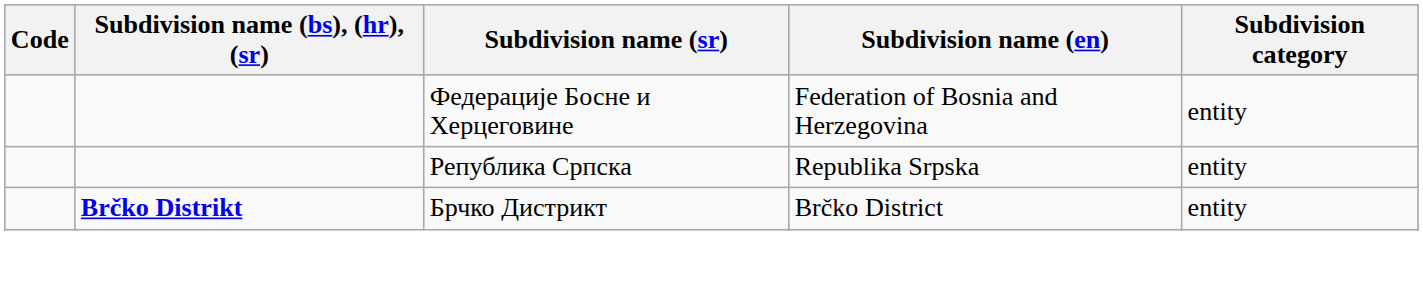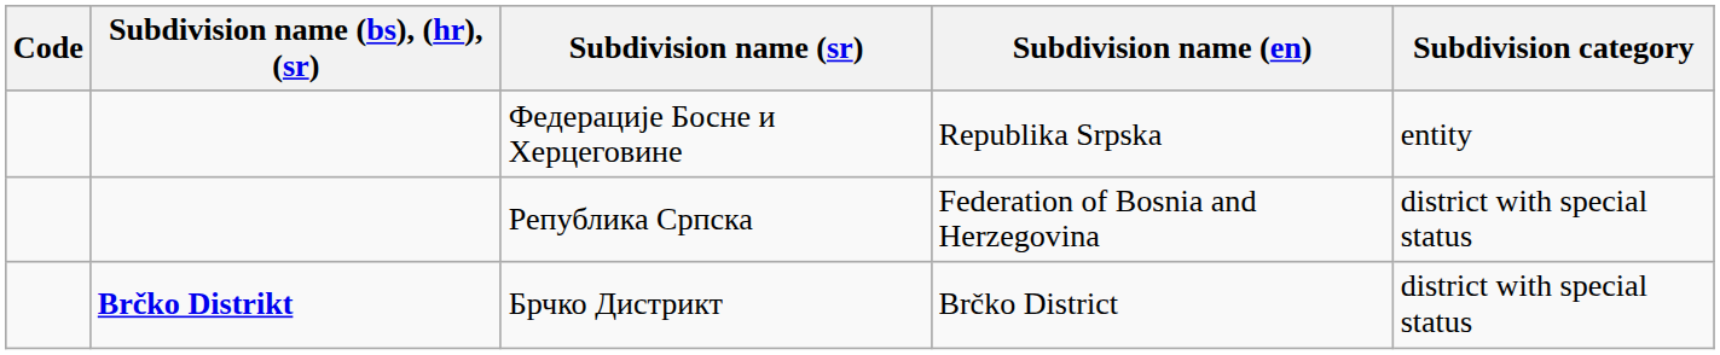 <table class="wikitable sortable">
 <tr>
 <th>Code</th>
 <th>Subdivision name (<a href='#'>bs</a>), (<a href='#'>hr</a>), (<a href='#'>sr</a>)</th>
 <th>Subdivision name (<a href='#'>sr</a>)<br></th>
 <th>Subdivision name (<a href='#'>en</a>)<br></th>
 <th>Subdivision category</th>
 </tr>
 <tr>
 <td></td>
 <td></td>
 <td>Федерације Босне и Херцеговине</td>
-<td>Federation of Bosnia and Herzegovina</td>
+<td>Republika Srpska</td>
 <td>entity</td>
 </tr>
 <tr>
 <td></td>
 <td></td>
 <td>Република Српска</td>
-<td>Republika Srpska</td>
-<td>entity</td>
+<td>Federation of Bosnia and Herzegovina</td>
+<td>district with special status</td>
 </tr>
 <tr>
 <td></td>
 <td><strong> <a href='#'>Brčko Distrikt</a></strong></td>
 <td>Брчко Дистрикт</td>
 <td>Brčko District</td>
-<td>entity</td>
+<td>district with special status</td>
 </tr>
 </table>
